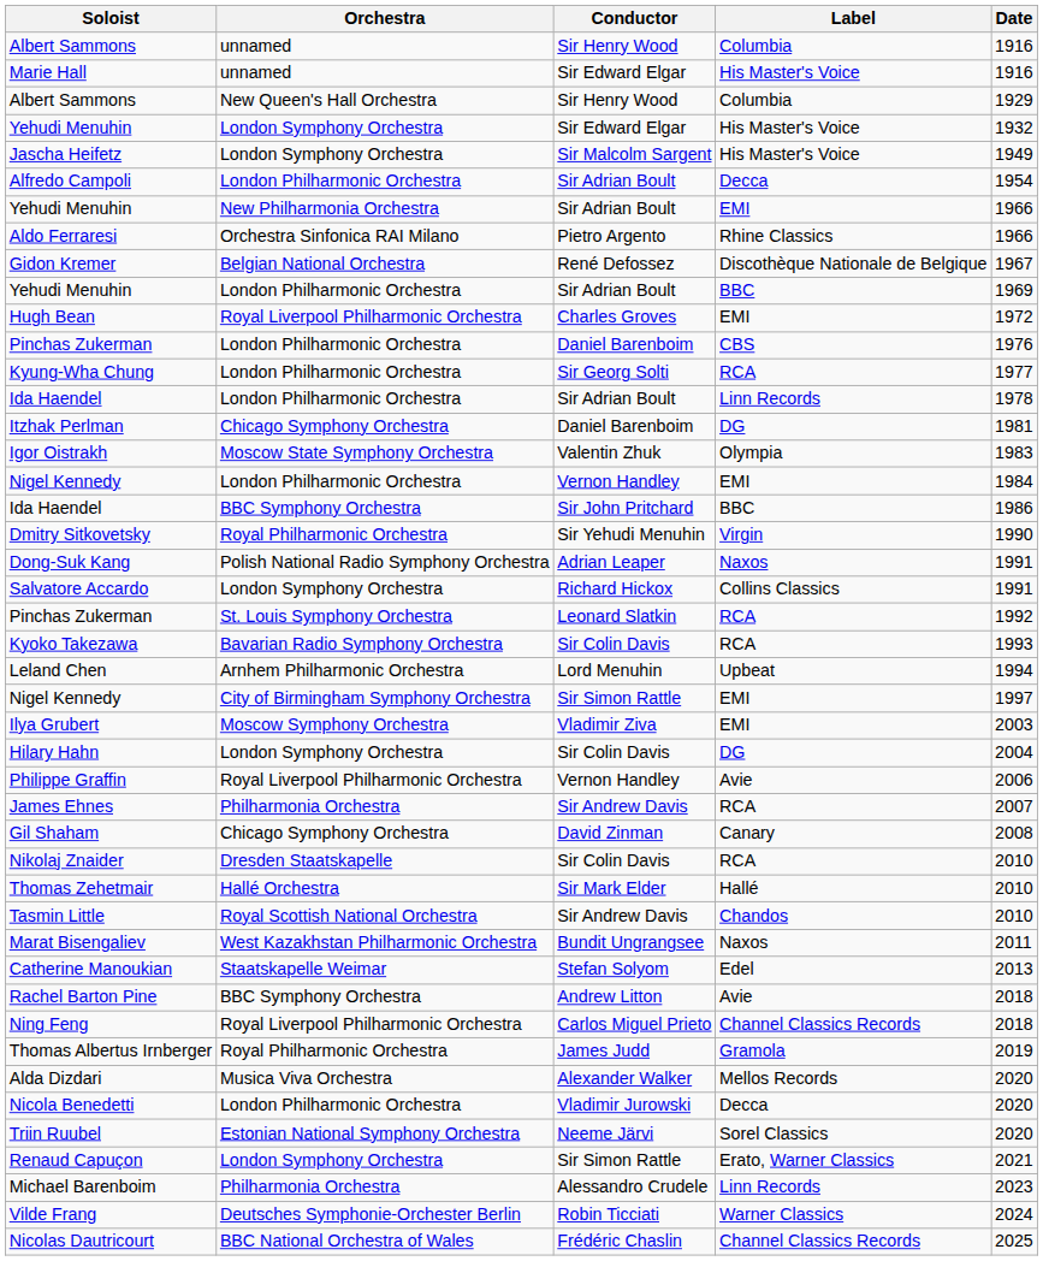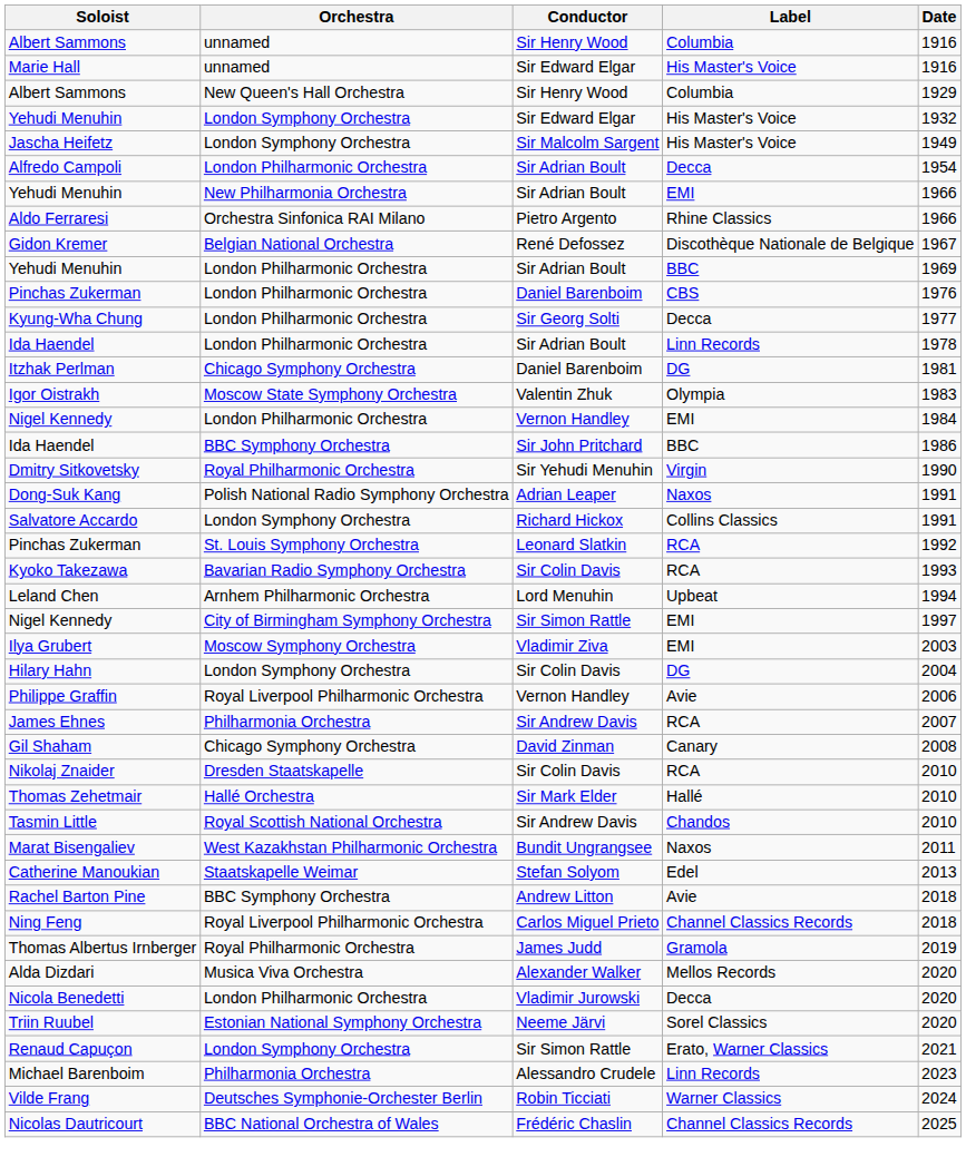 <table class="wikitable sortable">
 <tr>
 <th><strong>Soloist</strong></th>
 <th><strong>Orchestra</strong></th>
 <th><strong>Conductor</strong></th>
 <th><strong>Label</strong></th>
 <th><strong>Date</strong></th>
 </tr>
 <tr>
 <td><a href='#'>Albert Sammons</a></td>
 <td>unnamed</td>
 <td><a href='#'>Sir Henry Wood</a></td>
 <td><a href='#'>Columbia</a></td>
 <td>1916</td>
 </tr>
 <tr>
 <td><a href='#'>Marie Hall</a></td>
 <td>unnamed</td>
 <td>Sir Edward Elgar</td>
 <td><a href='#'>His Master's Voice</a></td>
 <td>1916</td>
 </tr>
 <tr>
 <td>Albert Sammons</td>
 <td>New Queen's Hall Orchestra</td>
 <td>Sir Henry Wood</td>
 <td>Columbia</td>
 <td>1929</td>
 </tr>
 <tr>
 <td><a href='#'>Yehudi Menuhin</a></td>
 <td><a href='#'>London Symphony Orchestra</a></td>
 <td>Sir Edward Elgar</td>
 <td>His Master's Voice</td>
 <td>1932</td>
 </tr>
 <tr>
 <td><a href='#'>Jascha Heifetz</a></td>
 <td>London Symphony Orchestra</td>
 <td><a href='#'>Sir Malcolm Sargent</a></td>
 <td>His Master's Voice</td>
 <td>1949</td>
 </tr>
 <tr>
 <td><a href='#'>Alfredo Campoli</a></td>
 <td><a href='#'>London Philharmonic Orchestra</a></td>
 <td><a href='#'>Sir Adrian Boult</a></td>
 <td><a href='#'>Decca</a></td>
 <td>1954</td>
 </tr>
 <tr>
 <td>Yehudi Menuhin</td>
 <td><a href='#'>New Philharmonia Orchestra</a></td>
 <td>Sir Adrian Boult</td>
 <td><a href='#'>EMI</a></td>
 <td>1966</td>
 </tr>
 <tr>
 <td><a href='#'>Aldo Ferraresi</a></td>
 <td>Orchestra Sinfonica RAI Milano</td>
 <td>Pietro Argento</td>
 <td>Rhine Classics</td>
 <td>1966</td>
 </tr>
 <tr>
 <td><a href='#'>Gidon Kremer</a></td>
 <td><a href='#'>Belgian National Orchestra</a></td>
 <td>René Defossez</td>
 <td>Discothèque Nationale de Belgique</td>
 <td>1967</td>
 </tr>
 <tr>
 <td>Yehudi Menuhin</td>
 <td>London Philharmonic Orchestra</td>
 <td>Sir Adrian Boult</td>
 <td><a href='#'>BBC</a></td>
 <td>1969</td>
 </tr>
 <tr>
-<td><a href='#'>Hugh Bean</a></td>
-<td><a href='#'>Royal Liverpool Philharmonic Orchestra</a></td>
-<td><a href='#'>Charles Groves</a></td>
-<td>EMI</td>
-<td>1972</td>
-</tr>
-<tr>
 <td><a href='#'>Pinchas Zukerman</a></td>
 <td>London Philharmonic Orchestra</td>
 <td><a href='#'>Daniel Barenboim</a></td>
 <td><a href='#'>CBS</a></td>
 <td>1976</td>
 </tr>
 <tr>
 <td><a href='#'>Kyung-Wha Chung</a></td>
 <td>London Philharmonic Orchestra</td>
 <td><a href='#'>Sir Georg Solti</a></td>
-<td><a href='#'>RCA</a></td>
+<td>Decca</td>
 <td>1977</td>
 </tr>
 <tr>
 <td><a href='#'>Ida Haendel</a></td>
 <td>London Philharmonic Orchestra</td>
 <td>Sir Adrian Boult</td>
 <td><a href='#'>Linn Records</a></td>
 <td>1978</td>
 </tr>
 <tr>
 <td><a href='#'>Itzhak Perlman</a></td>
 <td><a href='#'>Chicago Symphony Orchestra</a></td>
 <td>Daniel Barenboim</td>
 <td><a href='#'>DG</a></td>
 <td>1981</td>
 </tr>
 <tr>
 <td><a href='#'>Igor Oistrakh</a></td>
 <td><a href='#'>Moscow State Symphony Orchestra</a></td>
 <td>Valentin Zhuk</td>
 <td>Olympia</td>
 <td>1983</td>
 </tr>
 <tr>
 <td><a href='#'>Nigel Kennedy</a></td>
 <td>London Philharmonic Orchestra</td>
 <td><a href='#'>Vernon Handley</a></td>
 <td>EMI</td>
 <td>1984</td>
 </tr>
 <tr>
 <td>Ida Haendel</td>
 <td><a href='#'>BBC Symphony Orchestra</a></td>
 <td><a href='#'>Sir John Pritchard</a></td>
 <td>BBC</td>
 <td>1986</td>
 </tr>
 <tr>
 <td><a href='#'>Dmitry Sitkovetsky</a></td>
 <td><a href='#'>Royal Philharmonic Orchestra</a></td>
 <td>Sir Yehudi Menuhin</td>
 <td><a href='#'>Virgin</a></td>
 <td>1990</td>
 </tr>
 <tr>
 <td><a href='#'>Dong-Suk Kang</a></td>
 <td>Polish National Radio Symphony Orchestra</td>
 <td><a href='#'>Adrian Leaper</a></td>
 <td><a href='#'>Naxos</a></td>
 <td>1991</td>
 </tr>
 <tr>
 <td><a href='#'>Salvatore Accardo</a></td>
 <td>London Symphony Orchestra</td>
 <td><a href='#'>Richard Hickox</a></td>
 <td>Collins Classics</td>
 <td>1991</td>
 </tr>
 <tr>
 <td>Pinchas Zukerman</td>
 <td><a href='#'>St. Louis Symphony Orchestra</a></td>
 <td><a href='#'>Leonard Slatkin</a></td>
 <td><a href='#'>RCA</a></td>
 <td>1992</td>
 </tr>
 <tr>
 <td><a href='#'>Kyoko Takezawa</a></td>
 <td><a href='#'>Bavarian Radio Symphony Orchestra</a></td>
 <td><a href='#'>Sir Colin Davis</a></td>
 <td>RCA</td>
 <td>1993</td>
 </tr>
 <tr>
 <td>Leland Chen</td>
 <td>Arnhem Philharmonic Orchestra</td>
 <td>Lord Menuhin</td>
 <td>Upbeat</td>
 <td>1994</td>
 </tr>
 <tr>
 <td>Nigel Kennedy</td>
 <td><a href='#'>City of Birmingham Symphony Orchestra</a></td>
 <td><a href='#'>Sir Simon Rattle</a></td>
 <td>EMI</td>
 <td>1997</td>
 </tr>
 <tr>
 <td><a href='#'>Ilya Grubert</a></td>
 <td><a href='#'>Moscow Symphony Orchestra</a></td>
 <td><a href='#'>Vladimir Ziva</a></td>
 <td>EMI</td>
 <td>2003</td>
 </tr>
 <tr>
 <td><a href='#'>Hilary Hahn</a></td>
 <td>London Symphony Orchestra</td>
 <td>Sir Colin Davis</td>
 <td><a href='#'>DG</a></td>
 <td>2004</td>
 </tr>
 <tr>
 <td><a href='#'>Philippe Graffin</a></td>
 <td>Royal Liverpool Philharmonic Orchestra</td>
 <td>Vernon Handley</td>
 <td>Avie</td>
 <td>2006</td>
 </tr>
 <tr>
 <td><a href='#'>James Ehnes</a></td>
 <td><a href='#'>Philharmonia Orchestra</a></td>
 <td><a href='#'>Sir Andrew Davis</a></td>
 <td>RCA</td>
 <td>2007</td>
 </tr>
 <tr>
 <td><a href='#'>Gil Shaham</a></td>
 <td>Chicago Symphony Orchestra</td>
 <td><a href='#'>David Zinman</a></td>
 <td>Canary</td>
 <td>2008</td>
 </tr>
 <tr>
 <td><a href='#'>Nikolaj Znaider</a></td>
 <td><a href='#'>Dresden Staatskapelle</a></td>
 <td>Sir Colin Davis</td>
 <td>RCA</td>
 <td>2010</td>
 </tr>
 <tr>
 <td><a href='#'>Thomas Zehetmair</a></td>
 <td><a href='#'>Hallé Orchestra</a></td>
 <td><a href='#'>Sir Mark Elder</a></td>
 <td>Hallé</td>
 <td>2010</td>
 </tr>
 <tr>
 <td><a href='#'>Tasmin Little</a></td>
 <td><a href='#'>Royal Scottish National Orchestra</a></td>
 <td>Sir Andrew Davis</td>
 <td><a href='#'>Chandos</a></td>
 <td>2010</td>
 </tr>
 <tr>
 <td><a href='#'>Marat Bisengaliev</a></td>
 <td><a href='#'>West Kazakhstan Philharmonic Orchestra</a></td>
 <td><a href='#'>Bundit Ungrangsee</a></td>
 <td>Naxos</td>
 <td>2011</td>
 </tr>
 <tr>
 <td><a href='#'>Catherine Manoukian</a></td>
 <td><a href='#'>Staatskapelle Weimar</a></td>
 <td><a href='#'>Stefan Solyom</a></td>
 <td>Edel</td>
 <td>2013</td>
 </tr>
 <tr>
 <td><a href='#'>Rachel Barton Pine</a></td>
 <td>BBC Symphony Orchestra</td>
 <td><a href='#'>Andrew Litton</a></td>
 <td>Avie</td>
 <td>2018</td>
 </tr>
 <tr>
 <td><a href='#'>Ning Feng</a></td>
 <td>Royal Liverpool Philharmonic Orchestra</td>
 <td><a href='#'>Carlos Miguel Prieto</a></td>
 <td><a href='#'>Channel Classics Records</a></td>
 <td>2018</td>
 </tr>
 <tr>
 <td>Thomas Albertus Irnberger</td>
 <td>Royal Philharmonic Orchestra</td>
 <td><a href='#'>James Judd</a></td>
 <td><a href='#'>Gramola</a></td>
 <td>2019</td>
 </tr>
 <tr>
 <td>Alda Dizdari</td>
 <td>Musica Viva Orchestra</td>
 <td><a href='#'>Alexander Walker</a></td>
 <td>Mellos Records</td>
 <td>2020</td>
 </tr>
 <tr>
 <td><a href='#'>Nicola Benedetti</a></td>
 <td>London Philharmonic Orchestra</td>
 <td><a href='#'>Vladimir Jurowski</a></td>
 <td>Decca</td>
 <td>2020</td>
 </tr>
 <tr>
 <td><a href='#'>Triin Ruubel</a></td>
 <td><a href='#'>Estonian National Symphony Orchestra</a></td>
 <td><a href='#'>Neeme Järvi</a></td>
 <td>Sorel Classics</td>
 <td>2020</td>
 </tr>
 <tr>
 <td><a href='#'>Renaud Capuçon</a></td>
 <td><a href='#'>London Symphony Orchestra</a></td>
 <td>Sir Simon Rattle</td>
 <td>Erato, <a href='#'>Warner Classics</a></td>
 <td>2021</td>
 </tr>
 <tr>
 <td>Michael Barenboim</td>
 <td><a href='#'>Philharmonia Orchestra</a></td>
 <td>Alessandro Crudele</td>
 <td><a href='#'>Linn Records</a></td>
 <td>2023</td>
 </tr>
 <tr>
 <td><a href='#'>Vilde Frang</a></td>
 <td><a href='#'>Deutsches Symphonie-Orchester Berlin</a></td>
 <td><a href='#'>Robin Ticciati</a></td>
 <td><a href='#'>Warner Classics</a></td>
 <td>2024</td>
 </tr>
 <tr>
 <td><a href='#'>Nicolas Dautricourt</a></td>
 <td><a href='#'>BBC National Orchestra of Wales</a></td>
 <td><a href='#'>Frédéric Chaslin</a></td>
 <td><a href='#'>Channel Classics Records</a></td>
 <td>2025</td>
 </tr>
 </table>
